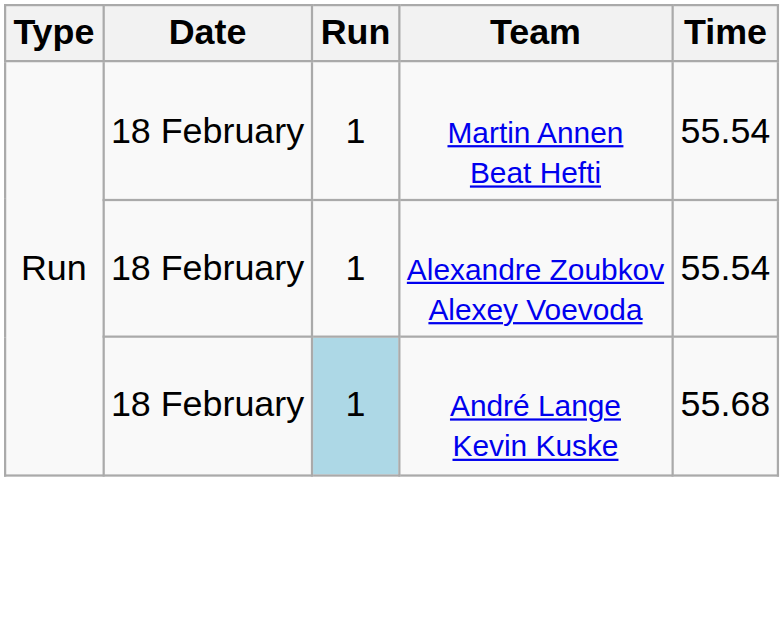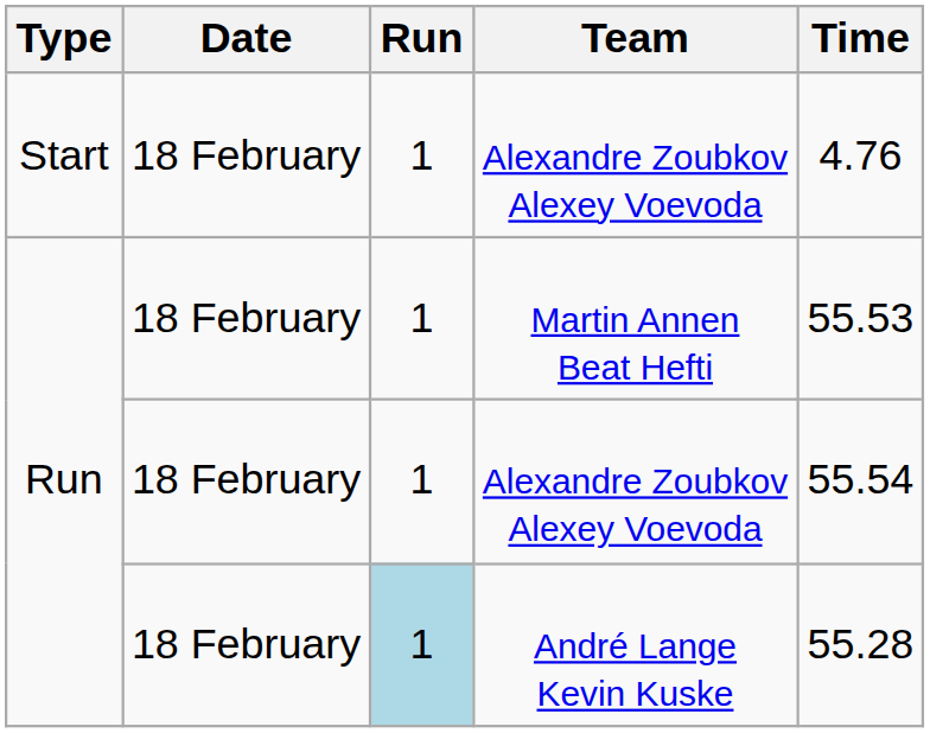 <table class="wikitable" style="text-align:center">
 <tr>
 <th>Type</th>
 <th>Date</th>
 <th>Run</th>
 <th>Team</th>
 <th>Time</th>
 </tr>
 <tr>
+<td>Start</td>
+<td>18 February</td>
+<td>1</td>
+<td><small><br> <a href='#'>Alexandre Zoubkov</a><br><a href='#'>Alexey Voevoda</a></small></td>
+<td>4.76</td>
+</tr>
+<tr>
 <td rowspan=3>Run</td>
 <td>18 February</td>
 <td>1</td>
 <td><small><br> <a href='#'>Martin Annen</a><br><a href='#'>Beat Hefti</a></small></td>
-<td>55.54</td>
+<td>55.53</td>
 </tr>
 <tr>
 <td>18 February</td>
 <td>1</td>
 <td><small><br> <a href='#'>Alexandre Zoubkov</a><br><a href='#'>Alexey Voevoda</a></small></td>
 <td>55.54</td>
 </tr>
 <tr>
 <td>18 February</td>
 <td style="background: lightblue;">1</td>
 <td><small><br> <a href='#'>André Lange</a><br><a href='#'>Kevin Kuske</a></small></td>
-<td>55.68</td>
+<td>55.28</td>
 </tr>
 </table>
